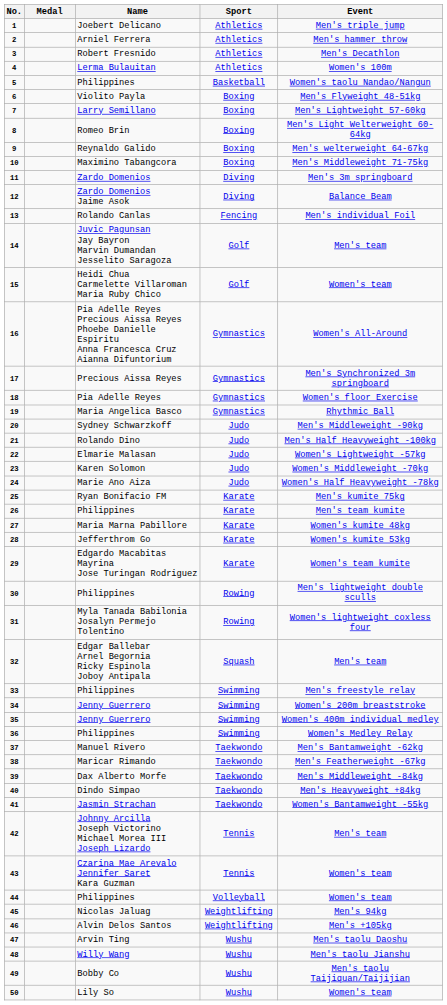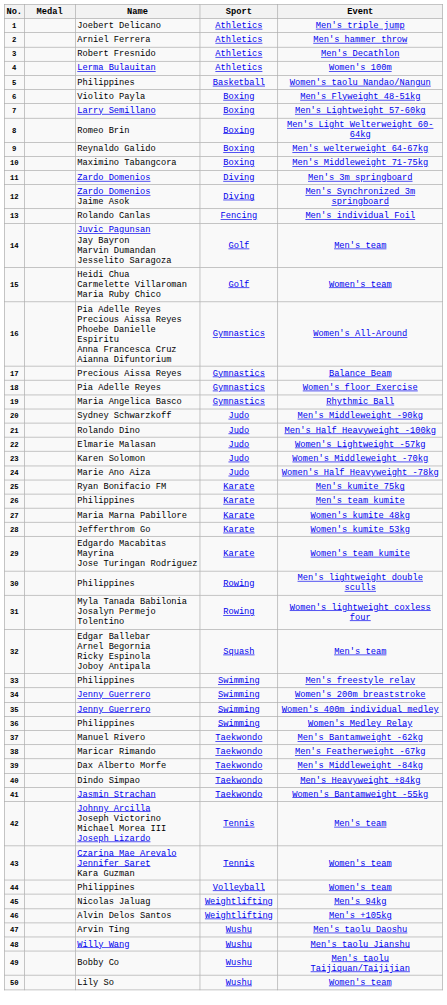 <table class="wikitable" style="font-size:100%; text-align:center;">
 <tr>
 <th width="10">No.</th>
 <th width="70">Medal</th>
 <th width="180">Name</th>
 <th width="110">Sport</th>
 <th width="240">Event</th>
 </tr>
 <tr>
 <td><small><strong>1</strong></small></td>
 <td></td>
 <td align=left>Joebert Delicano</td>
 <td> <a href='#'>Athletics</a></td>
 <td><a href='#'>Men's triple jump</a></td>
 </tr>
 <tr>
 <td><small><strong>2</strong></small></td>
 <td></td>
 <td align=left>Arniel Ferrera</td>
 <td> <a href='#'>Athletics</a></td>
 <td><a href='#'>Men's hammer throw</a></td>
 </tr>
 <tr>
 <td><small><strong>3</strong></small></td>
 <td></td>
 <td align=left>Robert Fresnido</td>
 <td> <a href='#'>Athletics</a></td>
 <td><a href='#'>Men's Decathlon</a></td>
 </tr>
 <tr>
 <td><small><strong>4</strong></small></td>
 <td></td>
 <td align=left><a href='#'>Lerma Bulauitan</a></td>
 <td> <a href='#'>Athletics</a></td>
 <td><a href='#'>Women's 100m</a></td>
 </tr>
 <tr>
 <td><small><strong>5</strong></small></td>
 <td></td>
 <td align=left>Philippines</td>
 <td> <a href='#'>Basketball</a></td>
 <td><a href='#'>Women's taolu Nandao/Nangun</a></td>
 </tr>
 <tr>
 <td><small><strong>6</strong></small></td>
 <td></td>
 <td align=left>Violito Payla</td>
 <td> <a href='#'>Boxing</a></td>
 <td><a href='#'>Men's Flyweight 48-51kg</a></td>
 </tr>
 <tr>
 <td><small><strong>7</strong></small></td>
 <td></td>
 <td align=left><a href='#'>Larry Semillano</a></td>
 <td> <a href='#'>Boxing</a></td>
 <td><a href='#'>Men's Lightweight 57-60kg</a></td>
 </tr>
 <tr>
 <td><small><strong>8</strong></small></td>
 <td></td>
 <td align=left>Romeo Brin</td>
 <td> <a href='#'>Boxing</a></td>
 <td><a href='#'>Men's Light Welterweight 60-64kg</a></td>
 </tr>
 <tr>
 <td><small><strong>9</strong></small></td>
 <td></td>
 <td align=left>Reynaldo Galido</td>
 <td> <a href='#'>Boxing</a></td>
 <td><a href='#'>Men's welterweight 64-67kg</a></td>
 </tr>
 <tr>
 <td><small><strong>10</strong></small></td>
 <td></td>
 <td align=left>Maximino Tabangcora</td>
 <td> <a href='#'>Boxing</a></td>
 <td><a href='#'>Men's Middleweight 71-75kg</a></td>
 </tr>
 <tr>
 <td><small><strong>11</strong></small></td>
 <td></td>
 <td align=left><a href='#'>Zardo Domenios</a></td>
 <td> <a href='#'>Diving</a></td>
 <td><a href='#'>Men's 3m springboard</a></td>
 </tr>
 <tr>
 <td><small><strong>12</strong></small></td>
 <td></td>
 <td align=left><a href='#'>Zardo Domenios</a><br>Jaime Asok</td>
 <td> <a href='#'>Diving</a></td>
-<td><a href='#'>Balance Beam</a></td>
+<td><a href='#'>Men's Synchronized 3m springboard</a></td>
 </tr>
 <tr>
 <td><small><strong>13</strong></small></td>
 <td></td>
 <td align=left>Rolando Canlas</td>
 <td> <a href='#'>Fencing</a></td>
 <td><a href='#'>Men's individual Foil</a></td>
 </tr>
 <tr>
 <td><small><strong>14</strong></small></td>
 <td></td>
 <td align=left><a href='#'>Juvic Pagunsan</a><br>Jay Bayron<br>Marvin Dumandan<br>Jesselito Saragoza</td>
 <td> <a href='#'>Golf</a></td>
 <td><a href='#'>Men's team</a></td>
 </tr>
 <tr>
 <td><small><strong>15</strong></small></td>
 <td></td>
 <td align=left>Heidi Chua<br>Carmelette Villaroman<br>Maria Ruby Chico</td>
 <td> <a href='#'>Golf</a></td>
 <td><a href='#'>Women's team</a></td>
 </tr>
 <tr>
 <td><small><strong>16</strong></small></td>
 <td></td>
 <td align=left>Pia Adelle Reyes<br>Precious Aissa Reyes<br>Phoebe Danielle Espiritu<br>Anna Francesca Cruz<br>Aianna Difuntorium</td>
 <td> <a href='#'>Gymnastics</a></td>
 <td><a href='#'>Women's All-Around</a></td>
 </tr>
 <tr>
 <td><small><strong>17</strong></small></td>
 <td></td>
 <td align=left>Precious Aissa Reyes</td>
 <td> <a href='#'>Gymnastics</a></td>
-<td><a href='#'>Men's Synchronized 3m springboard</a></td>
+<td><a href='#'>Balance Beam</a></td>
 </tr>
 <tr>
 <td><small><strong>18</strong></small></td>
 <td></td>
 <td align=left>Pia Adelle Reyes</td>
 <td> <a href='#'>Gymnastics</a></td>
 <td><a href='#'>Women's floor Exercise</a></td>
 </tr>
 <tr>
 <td><small><strong>19</strong></small></td>
 <td></td>
 <td align=left>Maria Angelica Basco</td>
 <td> <a href='#'>Gymnastics</a></td>
 <td><a href='#'>Rhythmic Ball</a></td>
 </tr>
 <tr>
 <td><small><strong>20</strong></small></td>
 <td></td>
 <td align=left>Sydney Schwarzkoff</td>
 <td> <a href='#'>Judo</a></td>
 <td><a href='#'>Men's Middleweight -90kg</a></td>
 </tr>
 <tr>
 <td><small><strong>21</strong></small></td>
 <td></td>
 <td align=left>Rolando Dino</td>
 <td> <a href='#'>Judo</a></td>
 <td><a href='#'>Men's Half Heavyweight -100kg</a></td>
 </tr>
 <tr>
 <td><small><strong>22</strong></small></td>
 <td></td>
 <td align=left>Elmarie Malasan</td>
 <td> <a href='#'>Judo</a></td>
 <td><a href='#'>Women's Lightweight -57kg</a></td>
 </tr>
 <tr>
 <td><small><strong>23</strong></small></td>
 <td></td>
 <td align=left>Karen Solomon</td>
 <td> <a href='#'>Judo</a></td>
 <td><a href='#'>Women's Middleweight -70kg</a></td>
 </tr>
 <tr>
 <td><small><strong>24</strong></small></td>
 <td></td>
 <td align=left>Marie Ano Aiza</td>
 <td> <a href='#'>Judo</a></td>
 <td><a href='#'>Women's Half Heavyweight -78kg</a></td>
 </tr>
 <tr>
 <td><small><strong>25</strong></small></td>
 <td></td>
 <td align=left>Ryan Bonifacio FM</td>
 <td> <a href='#'>Karate</a></td>
 <td><a href='#'>Men's kumite 75kg</a></td>
 </tr>
 <tr>
 <td><small><strong>26</strong></small></td>
 <td></td>
 <td align=left>Philippines</td>
 <td> <a href='#'>Karate</a></td>
 <td><a href='#'>Men's team kumite</a></td>
 </tr>
 <tr>
 <td><small><strong>27</strong></small></td>
 <td></td>
 <td align=left>Maria Marna Pabillore</td>
 <td> <a href='#'>Karate</a></td>
 <td><a href='#'>Women's kumite 48kg</a></td>
 </tr>
 <tr>
 <td><small><strong>28</strong></small></td>
 <td></td>
 <td align=left>Jefferthrom Go</td>
 <td> <a href='#'>Karate</a></td>
 <td><a href='#'>Women's kumite 53kg</a></td>
 </tr>
 <tr>
 <td><small><strong>29</strong></small></td>
 <td></td>
 <td align=left>Edgardo Macabitas Mayrina<br>Jose Turingan Rodriguez</td>
 <td> <a href='#'>Karate</a></td>
 <td><a href='#'>Women's team kumite</a></td>
 </tr>
 <tr>
 <td><small><strong>30</strong></small></td>
 <td></td>
 <td align=left>Philippines</td>
 <td> <a href='#'>Rowing</a></td>
 <td><a href='#'>Men's lightweight double sculls</a></td>
 </tr>
 <tr>
 <td><small><strong>31</strong></small></td>
 <td></td>
 <td align=left>Myla Tanada Babilonia<br>Josalyn Permejo Tolentino</td>
 <td> <a href='#'>Rowing</a></td>
 <td><a href='#'>Women's lightweight coxless four</a></td>
 </tr>
 <tr>
 <td><small><strong>32</strong></small></td>
 <td></td>
 <td align=left>Edgar Ballebar<br>Arnel Begornia<br>Ricky Espinola<br>Joboy Antipala</td>
 <td> <a href='#'>Squash</a></td>
 <td><a href='#'>Men's team</a></td>
 </tr>
 <tr>
 <td><small><strong>33</strong></small></td>
 <td></td>
 <td align=left>Philippines</td>
 <td> <a href='#'>Swimming</a></td>
 <td><a href='#'>Men's  freestyle relay</a></td>
 </tr>
 <tr>
 <td><small><strong>34</strong></small></td>
 <td></td>
 <td align=left><a href='#'>Jenny Guerrero</a></td>
 <td> <a href='#'>Swimming</a></td>
 <td><a href='#'>Women's 200m breaststroke</a></td>
 </tr>
 <tr>
 <td><small><strong>35</strong></small></td>
 <td></td>
 <td align=left><a href='#'>Jenny Guerrero</a></td>
 <td> <a href='#'>Swimming</a></td>
 <td><a href='#'>Women's 400m individual medley</a></td>
 </tr>
 <tr>
 <td><small><strong>36</strong></small></td>
 <td></td>
 <td align=left>Philippines</td>
 <td> <a href='#'>Swimming</a></td>
 <td><a href='#'>Women's  Medley Relay</a></td>
 </tr>
 <tr>
 <td><small><strong>37</strong></small></td>
 <td></td>
 <td align=left>Manuel Rivero</td>
 <td> <a href='#'>Taekwondo</a></td>
 <td><a href='#'>Men's Bantamweight -62kg</a></td>
 </tr>
 <tr>
 <td><small><strong>38</strong></small></td>
 <td></td>
 <td align=left>Maricar Rimando</td>
 <td> <a href='#'>Taekwondo</a></td>
 <td><a href='#'>Men's Featherweight -67kg</a></td>
 </tr>
 <tr>
 <td><small><strong>39</strong></small></td>
 <td></td>
 <td align=left>Dax Alberto Morfe</td>
 <td> <a href='#'>Taekwondo</a></td>
 <td><a href='#'>Men's Middleweight -84kg</a></td>
 </tr>
 <tr>
 <td><small><strong>40</strong></small></td>
 <td></td>
 <td align=left>Dindo Simpao</td>
 <td> <a href='#'>Taekwondo</a></td>
 <td><a href='#'>Men's Heavyweight +84kg</a></td>
 </tr>
 <tr>
 <td><small><strong>41</strong></small></td>
 <td></td>
 <td align=left><a href='#'>Jasmin Strachan</a></td>
 <td> <a href='#'>Taekwondo</a></td>
 <td><a href='#'>Women's Bantamweight -55kg</a></td>
 </tr>
 <tr>
 <td><small><strong>42</strong></small></td>
 <td></td>
 <td align=left><a href='#'>Johnny Arcilla</a><br>Joseph Victorino<br>Michael Morea III<br><a href='#'>Joseph Lizardo</a></td>
 <td> <a href='#'>Tennis</a></td>
 <td><a href='#'>Men's team</a></td>
 </tr>
 <tr>
 <td><small><strong>43</strong></small></td>
 <td></td>
 <td align=left><a href='#'>Czarina Mae Arevalo</a><br><a href='#'>Jennifer Saret</a><br>Kara Guzman</td>
 <td> <a href='#'>Tennis</a></td>
 <td><a href='#'>Women's team</a></td>
 </tr>
 <tr>
 <td><small><strong>44</strong></small></td>
 <td></td>
 <td align=left>Philippines</td>
 <td> <a href='#'>Volleyball</a></td>
 <td><a href='#'>Women's team</a></td>
 </tr>
 <tr>
 <td><small><strong>45</strong></small></td>
 <td></td>
 <td align=left>Nicolas Jaluag</td>
 <td> <a href='#'>Weightlifting</a></td>
 <td><a href='#'>Men's 94kg</a></td>
 </tr>
 <tr>
 <td><small><strong>46</strong></small></td>
 <td></td>
 <td align=left>Alvin Delos Santos</td>
 <td> <a href='#'>Weightlifting</a></td>
 <td><a href='#'>Men's +105kg</a></td>
 </tr>
 <tr>
 <td><small><strong>47</strong></small></td>
 <td></td>
 <td align=left>Arvin Ting</td>
 <td> <a href='#'>Wushu</a></td>
 <td><a href='#'>Men's taolu Daoshu</a></td>
 </tr>
 <tr>
 <td><small><strong>48</strong></small></td>
 <td></td>
 <td align=left><a href='#'>Willy Wang</a></td>
 <td> <a href='#'>Wushu</a></td>
 <td><a href='#'>Men's taolu Jianshu</a></td>
 </tr>
 <tr>
 <td><small><strong>49</strong></small></td>
 <td></td>
 <td align=left>Bobby Co</td>
 <td> <a href='#'>Wushu</a></td>
 <td><a href='#'>Men's taolu Taijiquan/Taijijian</a></td>
 </tr>
 <tr>
 <td><small><strong>50</strong></small></td>
 <td></td>
 <td align=left>Lily So</td>
 <td> <a href='#'>Wushu</a></td>
 <td><a href='#'>Women's team</a></td>
 </tr>
 </table>
